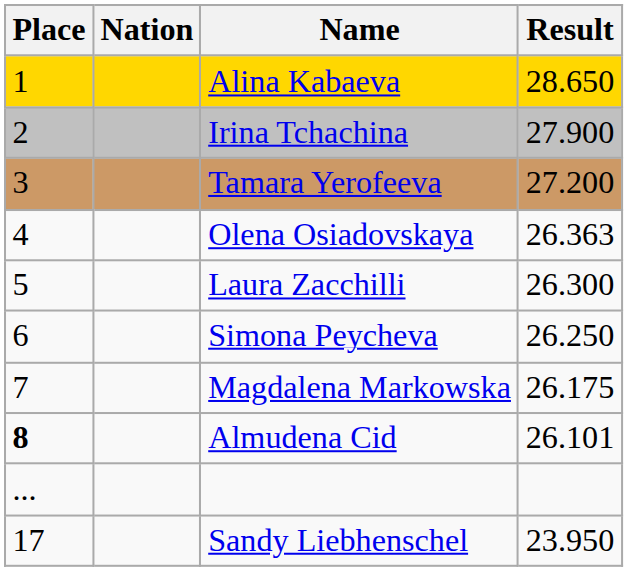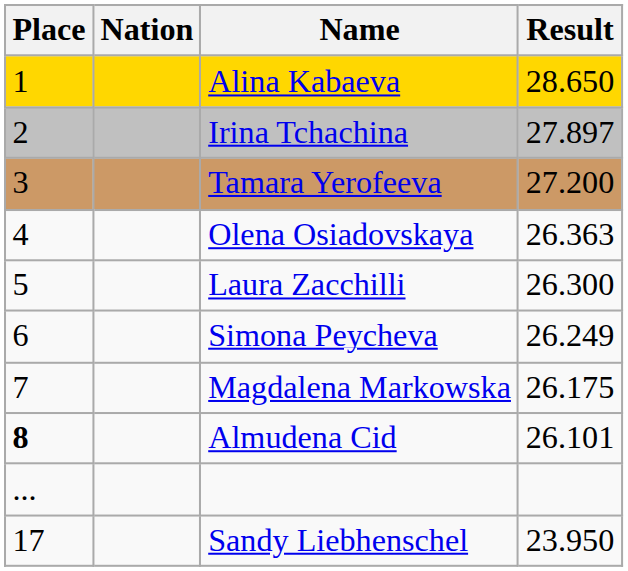 <table class="wikitable">
 <tr>
 <th>Place</th>
 <th>Nation</th>
 <th>Name</th>
 <th>Result</th>
 </tr>
 <tr bgcolor="gold">
 <td>1</td>
 <td></td>
 <td><a href='#'>Alina Kabaeva</a></td>
 <td>28.650</td>
 </tr>
 <tr bgcolor="silver">
 <td>2</td>
 <td></td>
 <td><a href='#'>Irina Tchachina</a></td>
-<td>27.900</td>
+<td>27.897</td>
 </tr>
 <tr bgcolor="cc9966">
 <td>3</td>
 <td></td>
 <td align="left"><a href='#'>Tamara Yerofeeva</a></td>
 <td>27.200</td>
 </tr>
 <tr>
 <td>4</td>
 <td></td>
 <td align="left"><a href='#'>Olena Osiadovskaya</a></td>
 <td>26.363</td>
 </tr>
 <tr>
 <td>5</td>
 <td></td>
 <td align="left"><a href='#'>Laura Zacchilli</a></td>
 <td>26.300</td>
 </tr>
 <tr>
 <td>6</td>
 <td></td>
 <td align="left"><a href='#'>Simona Peycheva</a></td>
-<td>26.250</td>
+<td>26.249</td>
 </tr>
 <tr>
 <td>7</td>
 <td></td>
 <td align="left"><a href='#'>Magdalena Markowska</a></td>
 <td>26.175</td>
 </tr>
 <tr>
 <td><strong>8</strong></td>
 <td></td>
 <td align="left"><a href='#'>Almudena Cid</a></td>
 <td>26.101</td>
 </tr>
 <tr>
 <td>...</td>
 <td></td>
 <td></td>
 <td></td>
 </tr>
 <tr>
 <td>17</td>
 <td></td>
 <td><a href='#'>Sandy Liebhenschel</a></td>
 <td>23.950</td>
 </tr>
 </table>
